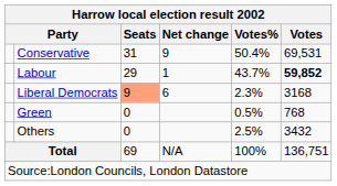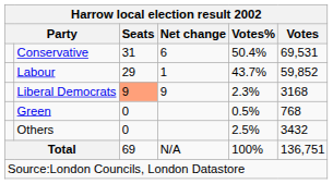 <table class="wikitable">
 <tr>
 <th colspan="6">Harrow local election result 2002</th>
 </tr>
 <tr>
 <th colspan="2">Party</th>
 <th>Seats</th>
 <th>Net change</th>
 <th>Votes%</th>
 <th>Votes</th>
 </tr>
 <tr>
 <td width="5"></td>
 <td><a href='#'>Conservative</a></td>
 <td>31</td>
-<td>9</td>
+<td>6</td>
 <td>50.4%</td>
 <td>69,531</td>
 </tr>
 <tr>
 <td width="5"></td>
 <td><a href='#'>Labour</a></td>
 <td>29</td>
 <td>1</td>
 <td>43.7%</td>
-<td><strong>59,852</strong></td>
+<td>59,852</td>
 </tr>
 <tr>
 <td width="5"></td>
 <td><a href='#'>Liberal Democrats</a></td>
 <td style="background: lightsalmon;">9</td>
-<td>6</td>
+<td>9</td>
 <td>2.3%</td>
 <td>3168</td>
 </tr>
 <tr>
 <td width="5"></td>
 <td><a href='#'>Green</a></td>
 <td>0</td>
 <td></td>
 <td>0.5%</td>
 <td>768</td>
 </tr>
 <tr>
 <td width="5"></td>
 <td>Others</td>
 <td>0</td>
 <td></td>
 <td>2.5%</td>
 <td>3432</td>
 </tr>
 <tr>
 <th colspan="2">Total</th>
 <td>69</td>
 <td>N/A</td>
 <td>100%</td>
 <td>136,751</td>
 </tr>
 <tr>
 <td colspan="6">Source:London Councils, London Datastore</td>
 </tr>
 </table>
